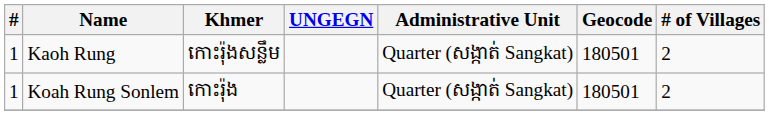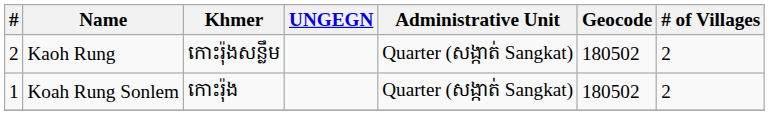 <table class="wikitable sortable">
 <tr>
 <th>#</th>
 <th>Name</th>
 <th>Khmer</th>
 <th><a href='#'>UNGEGN</a></th>
 <th>Administrative Unit</th>
 <th>Geocode</th>
 <th># of Villages</th>
 </tr>
 <tr>
-<td>1</td>
+<td>2</td>
 <td>Kaoh Rung</td>
 <td>កោះរ៉ុងសន្លឹម</td>
 <td></td>
 <td>Quarter (សង្កាត់ Sangkat)</td>
-<td>180501</td>
+<td>180502</td>
 <td>2</td>
 </tr>
 <tr>
 <td>1</td>
 <td>Koah Rung Sonlem</td>
 <td>កោះរ៉ុង</td>
 <td></td>
 <td>Quarter (សង្កាត់ Sangkat)</td>
-<td>180501</td>
+<td>180502</td>
 <td>2</td>
 </tr>
 <tr>
 </tr>
 </table>
